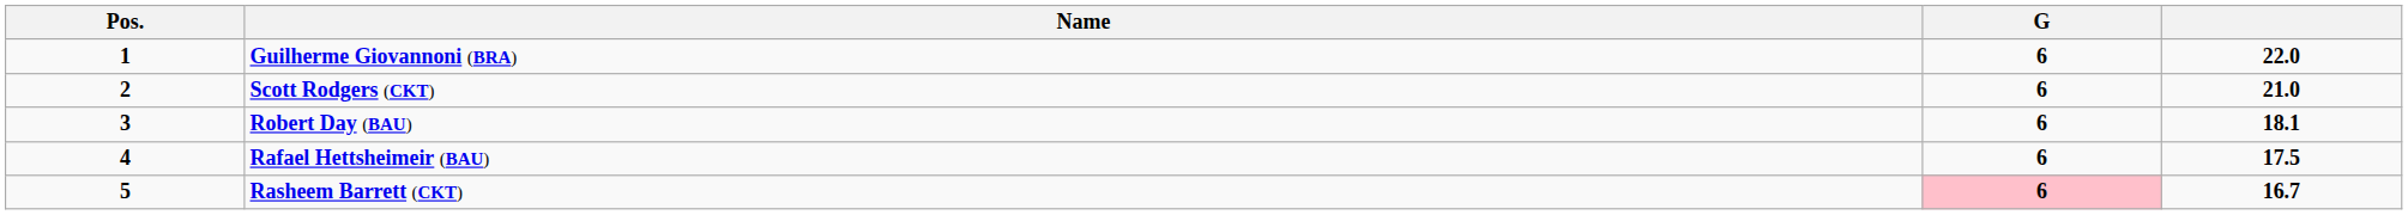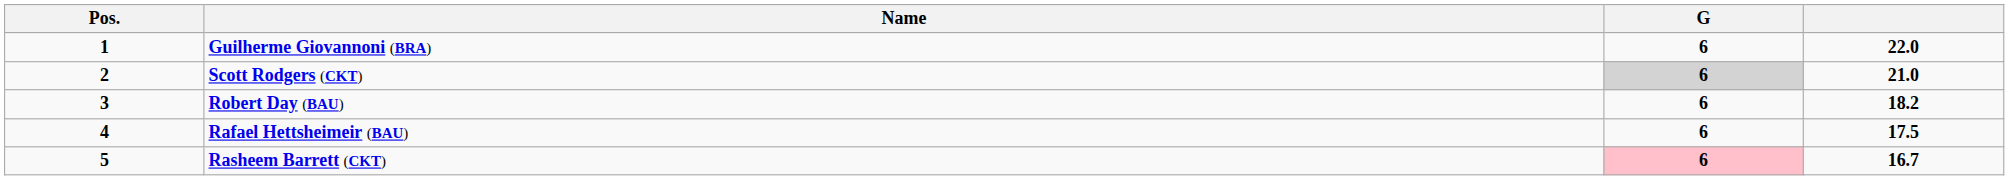 <table class="wikitable" style="width:90%;">
 <tr>
 <th style="width:10%;">Pos.</th>
 <th style="width:70%;">Name</th>
 <th style="width:10%;">G</th>
 <th style="width:10%;"></th>
 </tr>
 <tr align=center>
 <td><strong>1</strong></td>
 <td align=left><strong><a href='#'>Guilherme Giovannoni</a></strong> <small>(<strong><a href='#'>BRA</a></strong>)</small></td>
 <td><strong>6</strong></td>
 <td><strong>22.0</strong></td>
 </tr>
 <tr align=center>
 <td><strong>2</strong></td>
 <td align=left><strong><a href='#'>Scott Rodgers</a></strong> <small>(<strong><a href='#'>CKT</a></strong>)</small></td>
-<td><strong>6</strong></td>
+<td style="background: lightgrey;"><strong>6</strong></td>
 <td><strong>21.0</strong></td>
 </tr>
 <tr align=center>
 <td><strong>3</strong></td>
 <td align=left><strong><a href='#'>Robert Day</a></strong> <small>(<strong><a href='#'>BAU</a></strong>)</small></td>
 <td><strong>6</strong></td>
-<td><strong>18.1</strong></td>
+<td><strong>18.2</strong></td>
 </tr>
 <tr align=center>
 <td><strong>4</strong></td>
 <td align=left><strong><a href='#'>Rafael Hettsheimeir</a></strong> <small>(<strong><a href='#'>BAU</a></strong>)</small></td>
 <td><strong>6</strong></td>
 <td><strong>17.5</strong></td>
 </tr>
 <tr align=center>
 <td><strong>5</strong></td>
 <td align=left><strong><a href='#'>Rasheem Barrett</a></strong> <small>(<strong><a href='#'>CKT</a></strong>)</small></td>
 <td style="background: pink;"><strong>6</strong></td>
 <td><strong>16.7</strong></td>
 </tr>
 </table>
